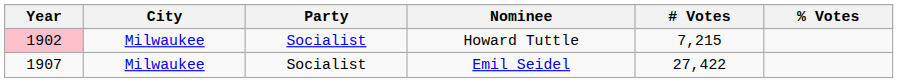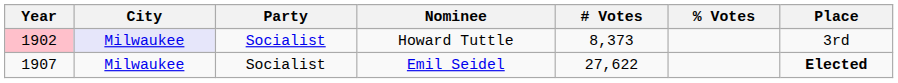 <table class="wikitable sortable mw-collapsible" style="text-align:center; width:60em;">
 <tr style="background:lightgrey;">
 <th>Year</th>
 <th>City</th>
 <th>Party</th>
 <th>Nominee</th>
 <th># Votes</th>
 <th>% Votes</th>
+<th>Place</th>
 </tr>
 <tr>
 <td style="background: pink;">1902</td>
-<td><a href='#'>Milwaukee</a></td>
+<td style="background: lavender;"><a href='#'>Milwaukee</a></td>
 <td><a href='#'>Socialist</a></td>
 <td>Howard Tuttle</td>
-<td>7,215</td>
+<td>8,373</td>
 <td></td>
+<td>3rd</td>
 </tr>
 <tr>
 <td>1907</td>
 <td><a href='#'>Milwaukee</a></td>
 <td>Socialist</td>
 <td><a href='#'>Emil Seidel</a></td>
-<td>27,422</td>
+<td>27,622</td>
 <td></td>
+<td><strong>Elected</strong></td>
 </tr>
 </table>
